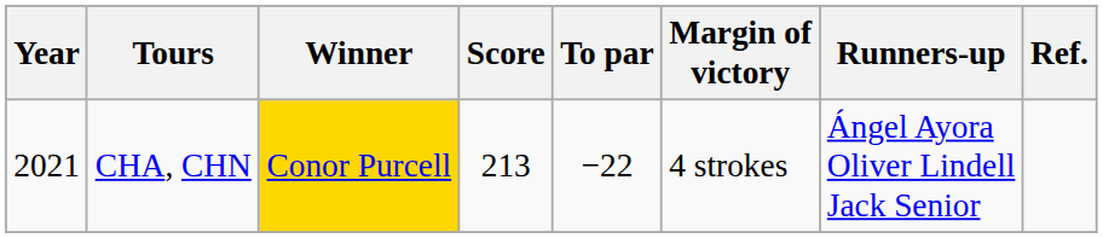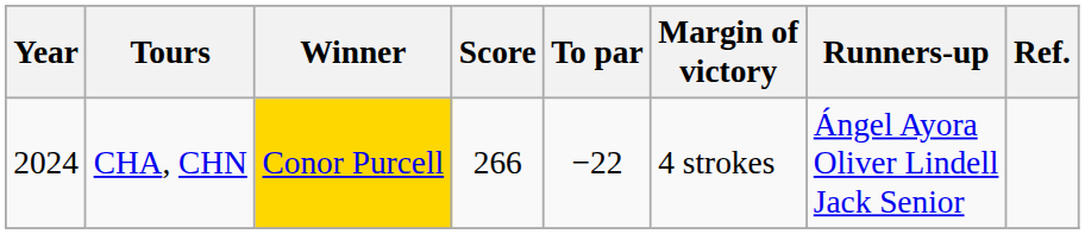 <table class=wikitable style="font-size:95%">
 <tr>
 <th>Year</th>
 <th>Tours</th>
 <th>Winner</th>
 <th>Score</th>
 <th>To par</th>
 <th>Margin of<br>victory</th>
 <th>Runners-up</th>
 <th>Ref.</th>
 </tr>
 <tr>
-<td>2021</td>
+<td>2024</td>
 <td><a href='#'>CHA</a>, <a href='#'>CHN</a></td>
 <td style="background: gold;"> <a href='#'>Conor Purcell</a></td>
-<td align=center>213</td>
+<td align=center>266</td>
 <td align=center>−22</td>
 <td>4 strokes</td>
 <td> <a href='#'>Ángel Ayora</a><br> <a href='#'>Oliver Lindell</a><br> <a href='#'>Jack Senior</a></td>
 <td></td>
 </tr>
 </table>
